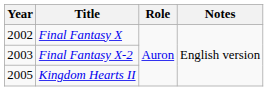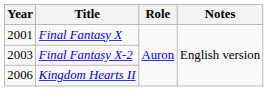 <table class="wikitable sortable">
 <tr>
 <th>Year</th>
 <th>Title</th>
 <th>Role</th>
 <th>Notes</th>
 </tr>
 <tr>
-<td>2002</td>
+<td>2001</td>
 <td><em><a href='#'>Final Fantasy X</a></em></td>
 <td rowspan="3"><a href='#'>Auron</a></td>
 <td rowspan="3">English version</td>
 </tr>
 <tr>
 <td>2003</td>
 <td><em><a href='#'>Final Fantasy X-2</a></em></td>
 </tr>
 <tr>
-<td>2005</td>
+<td>2006</td>
 <td><em><a href='#'>Kingdom Hearts II</a></em></td>
 </tr>
 </table>
